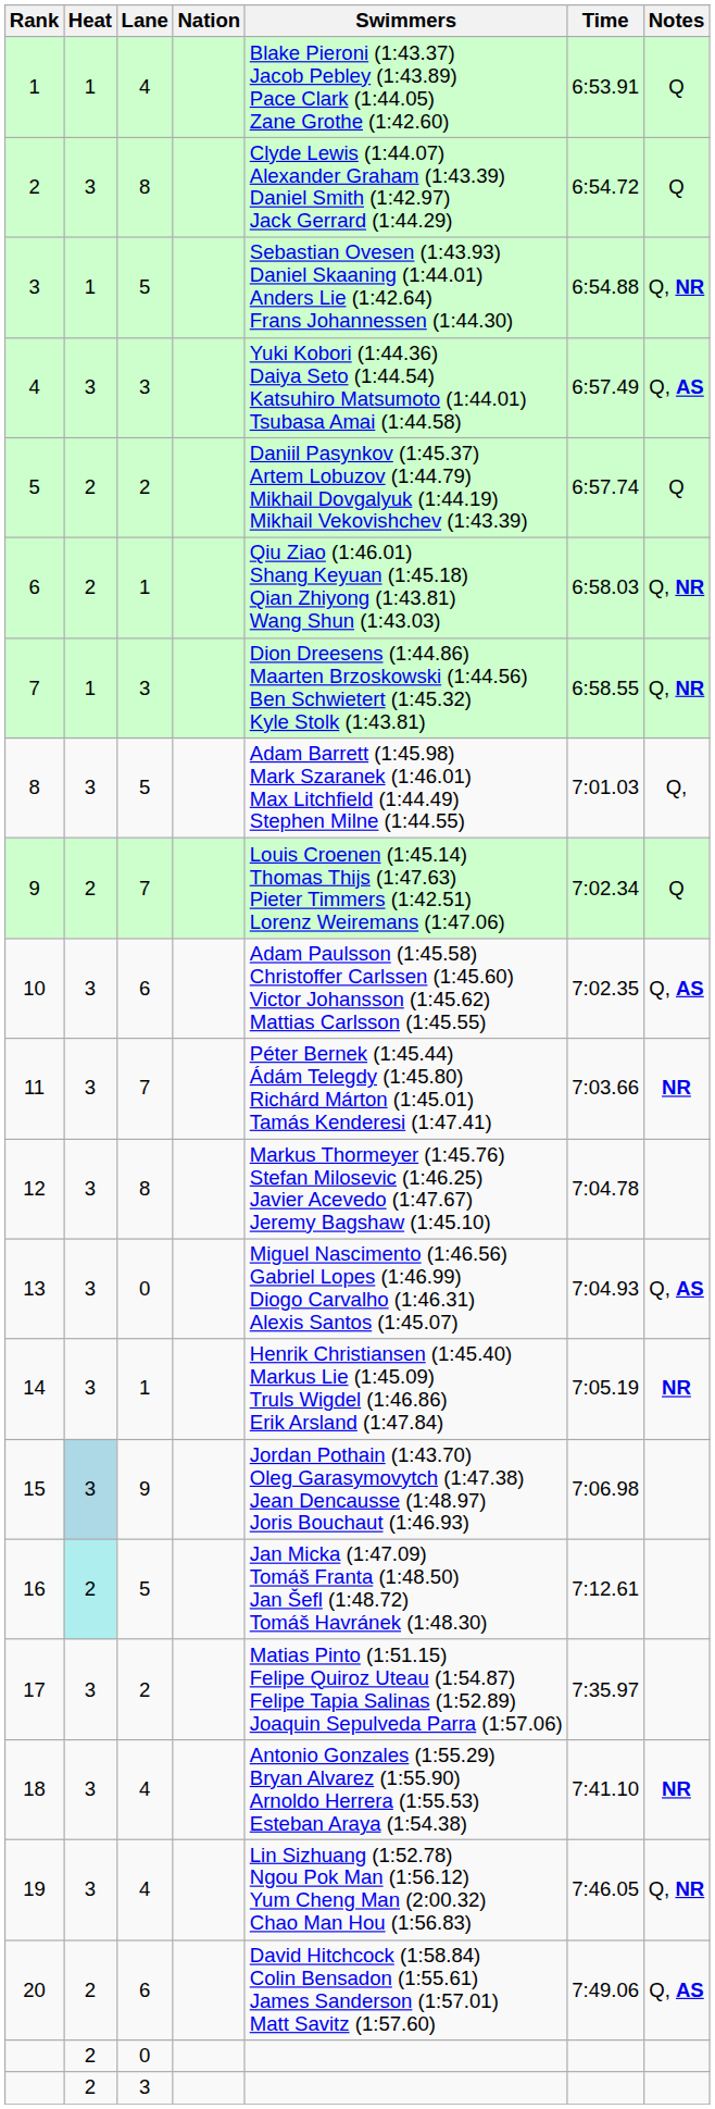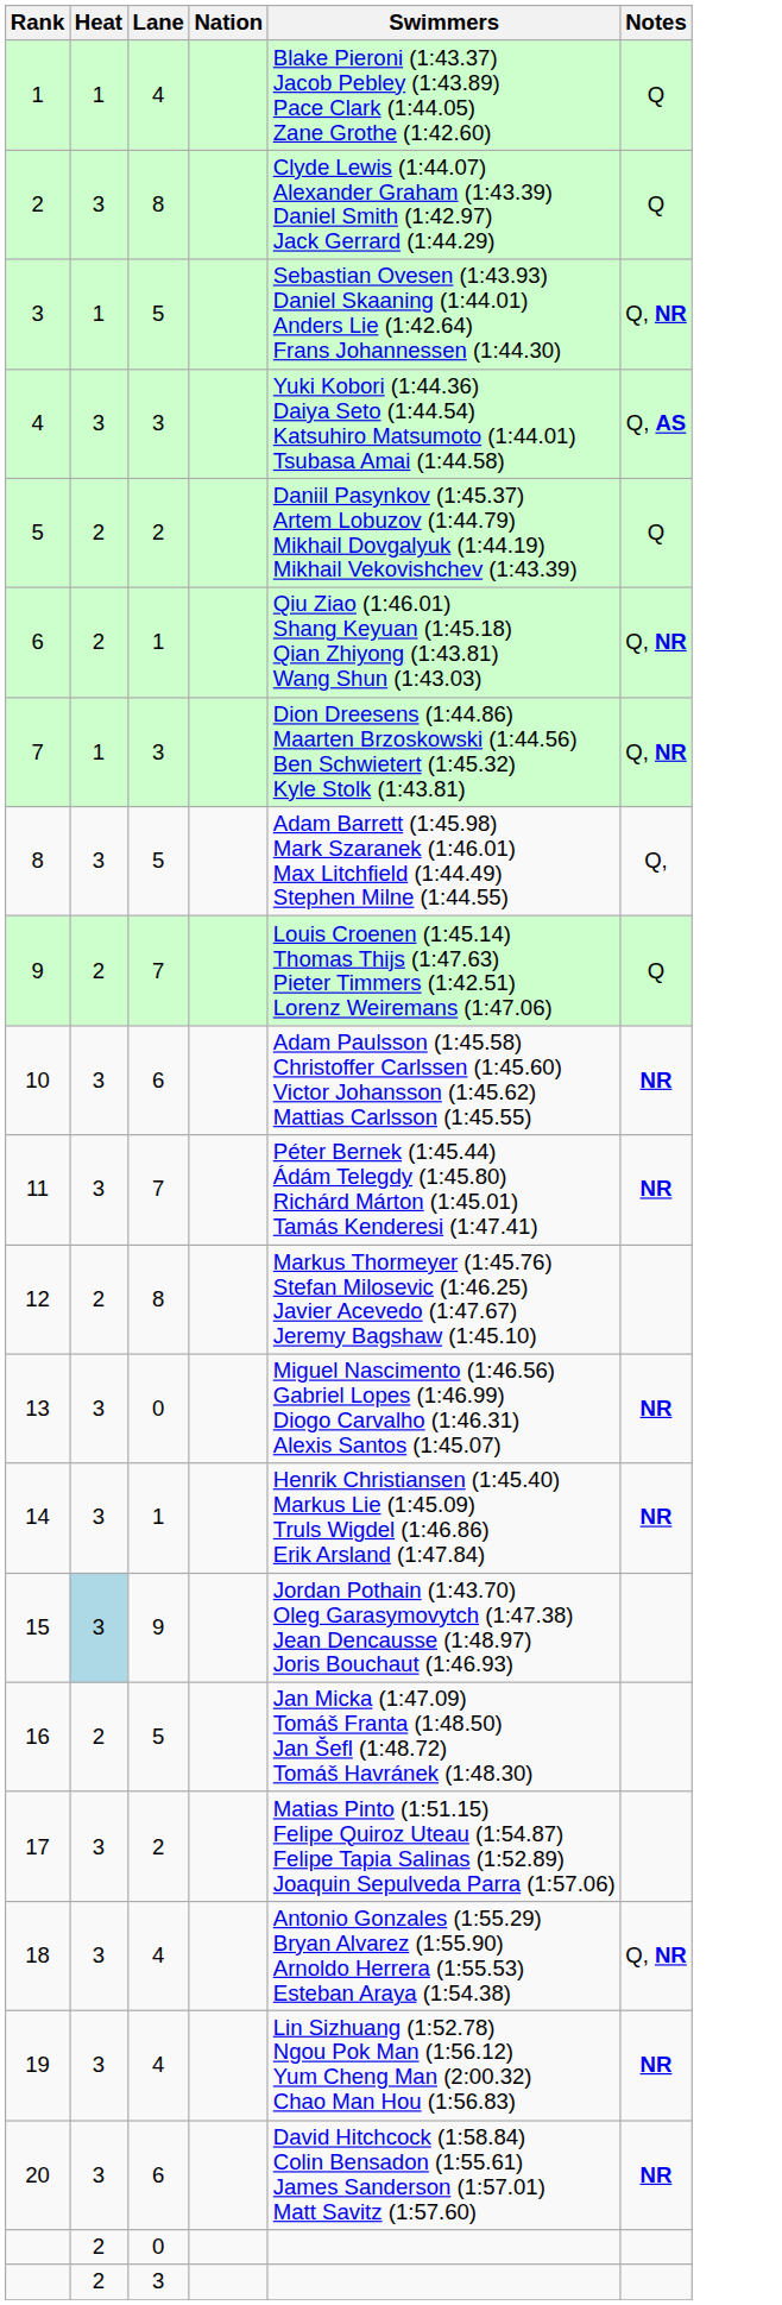 <table class="wikitable sortable" style="text-align:center">
 <tr>
 <th>Rank</th>
 <th>Heat</th>
 <th>Lane</th>
 <th>Nation</th>
 <th>Swimmers</th>
-<th>Time</th>
 <th>Notes</th>
 </tr>
 <tr bgcolor=ccffcc>
 <td>1</td>
 <td>1</td>
 <td>4</td>
 <td align=left></td>
 <td align=left><a href='#'>Blake Pieroni</a> (1:43.37)<br><a href='#'>Jacob Pebley</a> (1:43.89)<br><a href='#'>Pace Clark</a> (1:44.05)<br><a href='#'>Zane Grothe</a> (1:42.60)</td>
-<td>6:53.91</td>
 <td>Q</td>
 </tr>
 <tr bgcolor=ccffcc>
 <td>2</td>
 <td>3</td>
 <td>8</td>
 <td align=left></td>
 <td align=left><a href='#'>Clyde Lewis</a> (1:44.07)<br><a href='#'>Alexander Graham</a> (1:43.39)<br><a href='#'>Daniel Smith</a> (1:42.97)<br><a href='#'>Jack Gerrard</a> (1:44.29)</td>
-<td>6:54.72</td>
 <td>Q</td>
 </tr>
 <tr bgcolor=ccffcc>
 <td>3</td>
 <td>1</td>
 <td>5</td>
 <td align=left></td>
 <td align=left><a href='#'>Sebastian Ovesen</a> (1:43.93)<br><a href='#'>Daniel Skaaning</a> (1:44.01)<br><a href='#'>Anders Lie</a> (1:42.64)<br><a href='#'>Frans Johannessen</a> (1:44.30)</td>
-<td>6:54.88</td>
 <td>Q, <strong><a href='#'>NR</a></strong></td>
 </tr>
 <tr bgcolor=ccffcc>
 <td>4</td>
 <td>3</td>
 <td>3</td>
 <td align=left></td>
 <td align=left><a href='#'>Yuki Kobori</a> (1:44.36)<br><a href='#'>Daiya Seto</a> (1:44.54)<br> <a href='#'>Katsuhiro Matsumoto</a> (1:44.01) <br><a href='#'>Tsubasa Amai</a> (1:44.58)</td>
-<td>6:57.49</td>
 <td>Q, <strong><a href='#'>AS</a></strong></td>
 </tr>
 <tr bgcolor=ccffcc>
 <td>5</td>
 <td>2</td>
 <td>2</td>
 <td align=left></td>
 <td align=left><a href='#'>Daniil Pasynkov</a> (1:45.37)<br> <a href='#'>Artem Lobuzov</a> (1:44.79)<br> <a href='#'>Mikhail Dovgalyuk</a> (1:44.19)<br><a href='#'>Mikhail Vekovishchev</a> (1:43.39)</td>
-<td>6:57.74</td>
 <td>Q</td>
 </tr>
 <tr bgcolor=ccffcc>
 <td>6</td>
 <td>2</td>
 <td>1</td>
 <td align=left></td>
 <td align=left><a href='#'>Qiu Ziao</a> (1:46.01)<br><a href='#'>Shang Keyuan</a> (1:45.18)<br><a href='#'>Qian Zhiyong</a> (1:43.81)<br><a href='#'>Wang Shun</a> (1:43.03)</td>
-<td>6:58.03</td>
 <td>Q, <strong><a href='#'>NR</a></strong></td>
 </tr>
 <tr bgcolor=ccffcc>
 <td>7</td>
 <td>1</td>
 <td>3</td>
 <td align=left></td>
 <td align=left><a href='#'>Dion Dreesens</a> (1:44.86)<br><a href='#'>Maarten Brzoskowski</a> (1:44.56)<br><a href='#'>Ben Schwietert</a> (1:45.32)<br><a href='#'>Kyle Stolk</a> (1:43.81)</td>
-<td>6:58.55</td>
 <td>Q, <strong><a href='#'>NR</a></strong></td>
 </tr>
 <tr>
 <td>8</td>
 <td>3</td>
 <td>5</td>
 <td align=left></td>
 <td align=left><a href='#'>Adam Barrett</a> (1:45.98)<br><a href='#'>Mark Szaranek</a> (1:46.01)<br><a href='#'>Max Litchfield</a> (1:44.49)<br><a href='#'>Stephen Milne</a> (1:44.55)</td>
-<td>7:01.03</td>
 <td>Q, </td>
 </tr>
 <tr bgcolor=ccffcc>
 <td>9</td>
 <td>2</td>
 <td>7</td>
 <td align=left></td>
 <td align=left><a href='#'>Louis Croenen</a> (1:45.14)<br><a href='#'>Thomas Thijs</a> (1:47.63)<br><a href='#'>Pieter Timmers</a> (1:42.51)<br><a href='#'>Lorenz Weiremans</a> (1:47.06)</td>
-<td>7:02.34</td>
 <td>Q</td>
 </tr>
 <tr>
 <td>10</td>
 <td>3</td>
 <td>6</td>
 <td align=left></td>
 <td align=left><a href='#'>Adam Paulsson</a> (1:45.58)<br><a href='#'>Christoffer Carlssen</a> (1:45.60)<br><a href='#'>Victor Johansson</a> (1:45.62)<br><a href='#'>Mattias Carlsson</a> (1:45.55)</td>
-<td>7:02.35</td>
-<td>Q, <strong><a href='#'>AS</a></strong></td>
+<td><strong><a href='#'>NR</a></strong></td>
 </tr>
 <tr>
 <td>11</td>
 <td>3</td>
 <td>7</td>
 <td align=left></td>
 <td align=left><a href='#'>Péter Bernek</a> (1:45.44)<br><a href='#'>Ádám Telegdy</a> (1:45.80)<br><a href='#'>Richárd Márton</a> (1:45.01)<br><a href='#'>Tamás Kenderesi</a> (1:47.41)</td>
-<td>7:03.66</td>
 <td><strong><a href='#'>NR</a></strong></td>
 </tr>
 <tr>
 <td>12</td>
-<td>3</td>
+<td>2</td>
 <td>8</td>
 <td align=left></td>
 <td align=left><a href='#'>Markus Thormeyer</a> (1:45.76)<br><a href='#'>Stefan Milosevic</a> (1:46.25)<br><a href='#'>Javier Acevedo</a> (1:47.67)<br><a href='#'>Jeremy Bagshaw</a> (1:45.10)</td>
-<td>7:04.78</td>
 <td></td>
 </tr>
 <tr>
 <td>13</td>
 <td>3</td>
 <td>0</td>
 <td align=left></td>
 <td align=left><a href='#'>Miguel Nascimento</a> (1:46.56)<br><a href='#'>Gabriel Lopes</a> (1:46.99)<br><a href='#'>Diogo Carvalho</a> (1:46.31)<br><a href='#'>Alexis Santos</a> (1:45.07)</td>
-<td>7:04.93</td>
-<td>Q, <strong><a href='#'>AS</a></strong></td>
+<td><strong><a href='#'>NR</a></strong></td>
 </tr>
 <tr>
 <td>14</td>
 <td>3</td>
 <td>1</td>
 <td align=left></td>
 <td align=left><a href='#'>Henrik Christiansen</a> (1:45.40)<br><a href='#'>Markus Lie</a> (1:45.09)<br><a href='#'>Truls Wigdel</a> (1:46.86)<br><a href='#'>Erik Arsland</a> (1:47.84)</td>
-<td>7:05.19</td>
 <td><strong><a href='#'>NR</a></strong></td>
 </tr>
 <tr>
 <td>15</td>
 <td style="background: lightblue;">3</td>
 <td>9</td>
 <td align=left></td>
 <td align=left><a href='#'>Jordan Pothain</a> (1:43.70)<br><a href='#'>Oleg Garasymovytch</a> (1:47.38)<br><a href='#'>Jean Dencausse</a> (1:48.97)<br><a href='#'>Joris Bouchaut</a> (1:46.93)</td>
-<td>7:06.98</td>
 <td></td>
 </tr>
 <tr>
 <td>16</td>
-<td style="background: paleturquoise;">2</td>
+<td>2</td>
 <td>5</td>
 <td align=left></td>
 <td align=left><a href='#'>Jan Micka</a> (1:47.09)<br><a href='#'>Tomáš Franta</a> (1:48.50)<br><a href='#'>Jan Šefl</a> (1:48.72)<br><a href='#'>Tomáš Havránek</a> (1:48.30)</td>
-<td>7:12.61</td>
 <td></td>
 </tr>
 <tr>
 <td>17</td>
 <td>3</td>
 <td>2</td>
 <td align=left></td>
 <td align=left><a href='#'>Matias Pinto</a> (1:51.15)<br><a href='#'>Felipe Quiroz Uteau</a> (1:54.87)<br><a href='#'>Felipe Tapia Salinas</a> (1:52.89)<br><a href='#'>Joaquin Sepulveda Parra</a> (1:57.06)</td>
-<td>7:35.97</td>
 <td></td>
 </tr>
 <tr>
 <td>18</td>
 <td>3</td>
 <td>4</td>
 <td align=left></td>
 <td align=left><a href='#'>Antonio Gonzales</a> (1:55.29)<br><a href='#'>Bryan Alvarez</a> (1:55.90)<br><a href='#'>Arnoldo Herrera</a> (1:55.53)<br><a href='#'>Esteban Araya</a> (1:54.38)</td>
-<td>7:41.10</td>
-<td><strong><a href='#'>NR</a></strong></td>
+<td>Q, <strong><a href='#'>NR</a></strong></td>
 </tr>
 <tr>
 <td>19</td>
 <td>3</td>
 <td>4</td>
 <td align=left></td>
 <td align=left><a href='#'>Lin Sizhuang</a> (1:52.78)<br><a href='#'>Ngou Pok Man</a> (1:56.12)<br><a href='#'>Yum Cheng Man</a> (2:00.32)<br><a href='#'>Chao Man Hou</a> (1:56.83)</td>
-<td>7:46.05</td>
-<td>Q, <strong><a href='#'>NR</a></strong></td>
+<td><strong><a href='#'>NR</a></strong></td>
 </tr>
 <tr>
 <td>20</td>
-<td>2</td>
+<td>3</td>
 <td>6</td>
 <td align=left></td>
 <td align=left><a href='#'>David Hitchcock</a> (1:58.84)<br><a href='#'>Colin Bensadon</a> (1:55.61)<br><a href='#'>James Sanderson</a> (1:57.01)<br><a href='#'>Matt Savitz</a> (1:57.60)</td>
-<td>7:49.06</td>
-<td>Q, <strong><a href='#'>AS</a></strong></td>
+<td><strong><a href='#'>NR</a></strong></td>
 </tr>
 <tr>
 <td></td>
 <td>2</td>
 <td>0</td>
 <td align=left></td>
-<td></td>
 <td></td>
 <td></td>
 </tr>
 <tr>
 <td></td>
 <td>2</td>
 <td>3</td>
 <td align=left></td>
 <td></td>
 <td></td>
-<td></td>
 </tr>
 </table>
